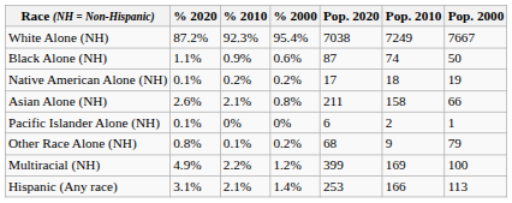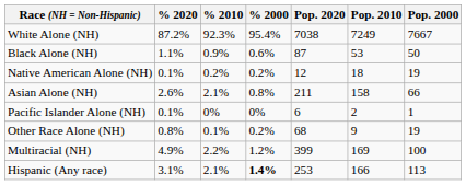 <table class="wikitable">
 <tr>
 <th>Race <em><small>(NH = Non-Hispanic)</small></em></th>
 <th>% 2020</th>
 <th>% 2010</th>
 <th>% 2000</th>
 <th>Pop. 2020</th>
 <th>Pop. 2010</th>
 <th>Pop. 2000</th>
 </tr>
 <tr>
 <td>White Alone (NH)</td>
 <td>87.2%</td>
 <td>92.3%</td>
 <td>95.4%</td>
 <td>7038</td>
 <td>7249</td>
 <td>7667</td>
 </tr>
 <tr>
 <td>Black Alone (NH)</td>
 <td>1.1%</td>
 <td>0.9%</td>
 <td>0.6%</td>
 <td>87</td>
-<td>74</td>
+<td>53</td>
 <td>50</td>
 </tr>
 <tr>
 <td>Native American Alone (NH)</td>
 <td>0.1%</td>
 <td>0.2%</td>
 <td>0.2%</td>
-<td>17</td>
+<td>12</td>
 <td>18</td>
 <td>19</td>
 </tr>
 <tr>
 <td>Asian Alone (NH)</td>
 <td>2.6%</td>
 <td>2.1%</td>
 <td>0.8%</td>
 <td>211</td>
 <td>158</td>
 <td>66</td>
 </tr>
 <tr>
 <td>Pacific Islander Alone (NH)</td>
 <td>0.1%</td>
 <td>0%</td>
 <td>0%</td>
 <td>6</td>
 <td>2</td>
 <td>1</td>
 </tr>
 <tr>
 <td>Other Race Alone (NH)</td>
 <td>0.8%</td>
 <td>0.1%</td>
 <td>0.2%</td>
 <td>68</td>
 <td>9</td>
-<td>79</td>
+<td>19</td>
 </tr>
 <tr>
 <td>Multiracial (NH)</td>
 <td>4.9%</td>
 <td>2.2%</td>
 <td>1.2%</td>
 <td>399</td>
 <td>169</td>
 <td>100</td>
 </tr>
 <tr>
 <td>Hispanic (Any race)</td>
 <td>3.1%</td>
 <td>2.1%</td>
-<td>1.4%</td>
+<td><strong>1.4%</strong></td>
 <td>253</td>
 <td>166</td>
 <td>113</td>
 </tr>
 </table>
